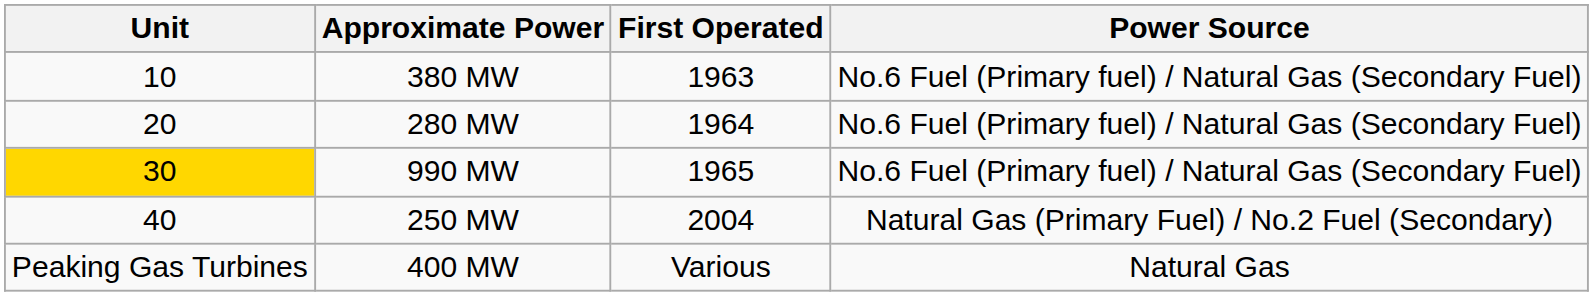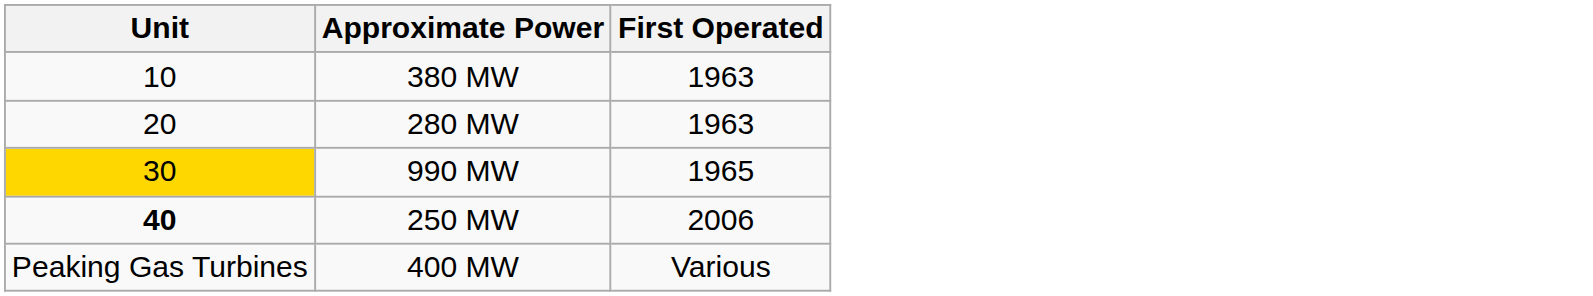 <table class="wikitable" style="text-align:center">
 <tr>
 <th>Unit</th>
 <th>Approximate Power</th>
 <th>First Operated</th>
-<th>Power Source</th>
 </tr>
 <tr>
 <td>10</td>
 <td>380 MW</td>
 <td>1963</td>
-<td>No.6 Fuel (Primary fuel) / Natural Gas (Secondary Fuel)</td>
 </tr>
 <tr>
 <td>20</td>
 <td>280 MW</td>
-<td>1964</td>
-<td>No.6 Fuel (Primary fuel) / Natural Gas (Secondary Fuel)</td>
+<td>1963</td>
 </tr>
 <tr>
 <td style="background: gold;">30</td>
 <td>990 MW</td>
 <td>1965</td>
-<td>No.6 Fuel (Primary fuel) / Natural Gas (Secondary Fuel)</td>
 </tr>
 <tr>
-<td>40</td>
+<td><strong>40</strong></td>
 <td>250 MW</td>
-<td>2004</td>
-<td>Natural Gas (Primary Fuel) / No.2 Fuel (Secondary)</td>
+<td>2006</td>
 </tr>
 <tr>
 <td>Peaking Gas Turbines</td>
 <td>400 MW</td>
 <td>Various</td>
-<td>Natural Gas</td>
 </tr>
 </table>
